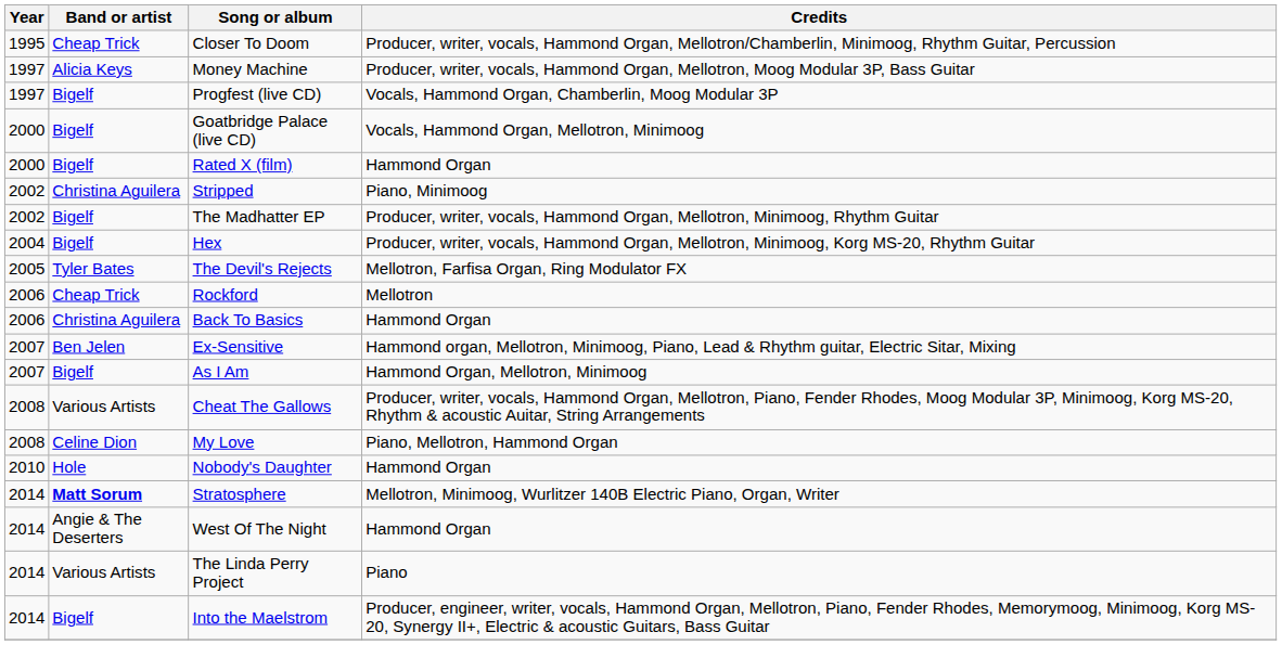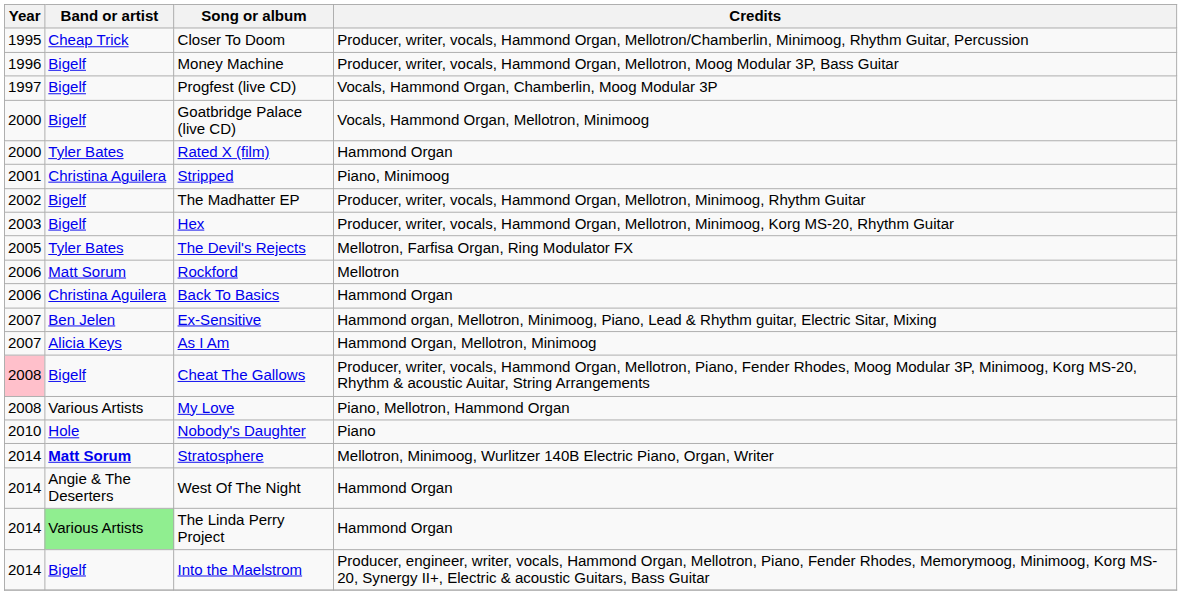 <table class="wikitable sortable">
 <tr>
 <th>Year</th>
 <th>Band or artist</th>
 <th>Song or album</th>
 <th>Credits</th>
 </tr>
 <tr>
 <td style="text-align:center;">1995</td>
 <td><a href='#'>Cheap Trick</a></td>
 <td>Closer To Doom</td>
 <td style="text-align:left;">Producer, writer, vocals, Hammond Organ, Mellotron/Chamberlin, Minimoog, Rhythm Guitar, Percussion</td>
 </tr>
 <tr>
-<td style="text-align:center;">1997</td>
-<td><a href='#'>Alicia Keys</a></td>
+<td style="text-align:center;">1996</td>
+<td><a href='#'>Bigelf</a></td>
 <td>Money Machine</td>
 <td style="text-align:left;">Producer, writer, vocals, Hammond Organ, Mellotron, Moog Modular 3P, Bass Guitar</td>
 </tr>
 <tr>
 <td style="text-align:center;">1997</td>
 <td><a href='#'>Bigelf</a></td>
 <td>Progfest (live CD)</td>
 <td style="text-align:left;">Vocals, Hammond Organ, Chamberlin, Moog Modular 3P</td>
 </tr>
 <tr>
 <td style="text-align:center;">2000</td>
 <td><a href='#'>Bigelf</a></td>
 <td>Goatbridge Palace (live CD)</td>
 <td style="text-align:left;">Vocals, Hammond Organ, Mellotron, Minimoog</td>
 </tr>
 <tr>
 <td style="text-align:center;">2000</td>
-<td><a href='#'>Bigelf</a></td>
+<td><a href='#'>Tyler Bates</a></td>
 <td><a href='#'>Rated X (film)</a></td>
 <td style="text-align:left;">Hammond Organ</td>
 </tr>
 <tr>
-<td style="text-align:center;">2002</td>
+<td style="text-align:center;">2001</td>
 <td><a href='#'>Christina Aguilera</a></td>
 <td><a href='#'>Stripped</a></td>
 <td style="text-align:left;">Piano, Minimoog</td>
 </tr>
 <tr>
 <td style="text-align:center;">2002</td>
 <td><a href='#'>Bigelf</a></td>
 <td>The Madhatter EP</td>
 <td style="text-align:left;">Producer, writer, vocals, Hammond Organ, Mellotron, Minimoog, Rhythm Guitar</td>
 </tr>
 <tr>
-<td style="text-align:center;">2004</td>
+<td style="text-align:center;">2003</td>
 <td><a href='#'>Bigelf</a></td>
 <td><a href='#'>Hex</a></td>
 <td style="text-align:left;">Producer, writer, vocals, Hammond Organ, Mellotron, Minimoog, Korg MS-20, Rhythm Guitar</td>
 </tr>
 <tr>
 <td style="text-align:center;">2005</td>
 <td><a href='#'>Tyler Bates</a></td>
 <td><a href='#'>The Devil's Rejects</a></td>
 <td style="text-align:left;">Mellotron, Farfisa Organ, Ring Modulator FX</td>
 </tr>
 <tr>
 <td style="text-align:center;">2006</td>
-<td><a href='#'>Cheap Trick</a></td>
+<td><a href='#'>Matt Sorum</a></td>
 <td><a href='#'>Rockford</a></td>
 <td style="text-align:left;">Mellotron</td>
 </tr>
 <tr>
 <td style="text-align:center;">2006</td>
 <td><a href='#'>Christina Aguilera</a></td>
 <td><a href='#'>Back To Basics</a></td>
 <td style="text-align:left;">Hammond Organ</td>
 </tr>
 <tr>
 <td style="text-align:center;">2007</td>
 <td><a href='#'>Ben Jelen</a></td>
 <td><a href='#'>Ex-Sensitive</a></td>
 <td style="text-align:left;">Hammond organ, Mellotron, Minimoog, Piano, Lead & Rhythm guitar, Electric Sitar, Mixing</td>
 </tr>
 <tr>
 <td style="text-align:center;">2007</td>
-<td><a href='#'>Bigelf</a></td>
+<td><a href='#'>Alicia Keys</a></td>
 <td><a href='#'>As I Am</a></td>
 <td style="text-align:left;">Hammond Organ, Mellotron, Minimoog</td>
 </tr>
 <tr>
-<td style="text-align:center;">2008</td>
-<td>Various Artists</td>
+<td style="background: pink; text-align:center;">2008</td>
+<td><a href='#'>Bigelf</a></td>
 <td><a href='#'>Cheat The Gallows</a></td>
 <td style="text-align:left;">Producer, writer, vocals, Hammond Organ, Mellotron, Piano, Fender Rhodes, Moog Modular 3P, Minimoog, Korg MS-20, Rhythm & acoustic Auitar, String Arrangements</td>
 </tr>
 <tr>
 <td style="text-align:center;">2008</td>
-<td><a href='#'>Celine Dion</a></td>
+<td>Various Artists</td>
 <td><a href='#'>My Love</a></td>
 <td style="text-align:left;">Piano, Mellotron, Hammond Organ</td>
 </tr>
 <tr>
 <td style="text-align:center;">2010</td>
 <td><a href='#'>Hole</a></td>
 <td><a href='#'>Nobody's Daughter</a></td>
-<td style="text-align:left;">Hammond Organ</td>
+<td style="text-align:left;">Piano</td>
 </tr>
 <tr>
 <td style="text-align:center;">2014</td>
 <td><strong><a href='#'>Matt Sorum</a></strong></td>
 <td><a href='#'>Stratosphere</a></td>
 <td style="text-align:left;">Mellotron, Minimoog, Wurlitzer 140B Electric Piano, Organ, Writer</td>
 </tr>
 <tr>
 <td style="text-align:center;">2014</td>
 <td>Angie & The Deserters</td>
 <td>West Of The Night</td>
 <td style="text-align:left;">Hammond Organ</td>
 </tr>
 <tr>
 <td style="text-align:center;">2014</td>
-<td>Various Artists</td>
+<td style="background: lightgreen;">Various Artists</td>
 <td>The Linda Perry Project</td>
-<td style="text-align:left;">Piano</td>
+<td style="text-align:left;">Hammond Organ</td>
 </tr>
 <tr>
 <td style="text-align:center;">2014</td>
 <td><a href='#'>Bigelf</a></td>
 <td><a href='#'>Into the Maelstrom</a></td>
 <td style="text-align:left;">Producer, engineer, writer, vocals, Hammond Organ, Mellotron, Piano, Fender Rhodes, Memorymoog, Minimoog, Korg MS-20, Synergy II+, Electric & acoustic Guitars, Bass Guitar</td>
 </tr>
 <tr>
 </tr>
 </table>
